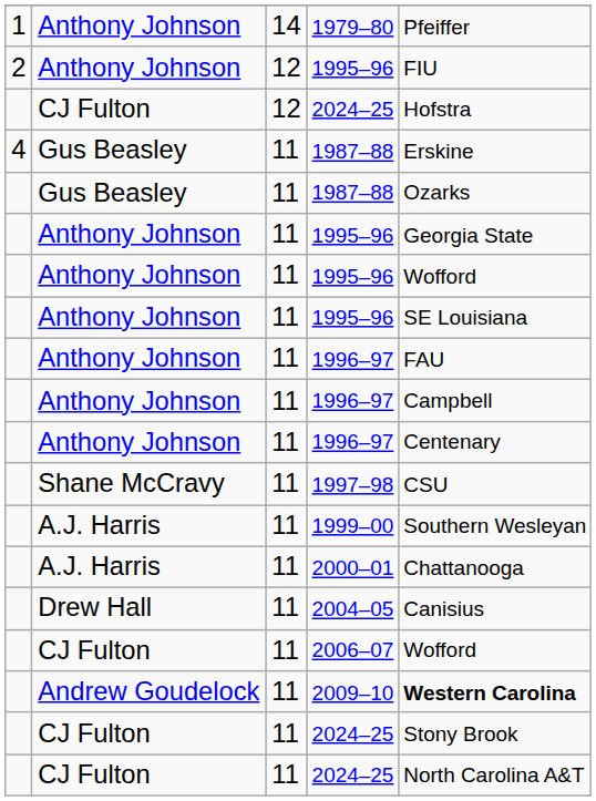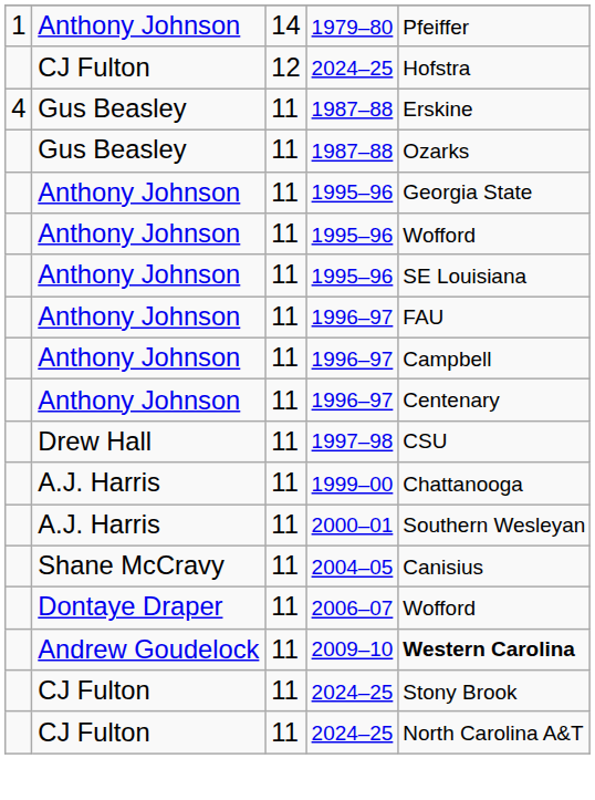 <table class="wikitable">
 <tr>
 </tr>
 <tr>
 <td>1</td>
 <td><a href='#'>Anthony Johnson</a></td>
 <td>14</td>
 <td style="font-size:80%;"><a href='#'>1979–80</a></td>
 <td style="font-size:80%;">Pfeiffer</td>
-</tr>
-<tr>
-<td>2</td>
-<td><a href='#'>Anthony Johnson</a></td>
-<td>12</td>
-<td style="font-size:80%;"><a href='#'>1995–96</a></td>
-<td style="font-size:80%;">FIU</td>
 </tr>
 <tr>
 <td></td>
 <td>CJ Fulton</td>
 <td>12</td>
 <td style="font-size:80%;"><a href='#'>2024–25</a></td>
 <td style="font-size:80%;">Hofstra</td>
 </tr>
 <tr>
 <td>4</td>
 <td>Gus Beasley</td>
 <td>11</td>
 <td style="font-size:80%;"><a href='#'>1987–88</a></td>
 <td style="font-size:80%;">Erskine</td>
 </tr>
 <tr>
 <td></td>
 <td>Gus Beasley</td>
 <td>11</td>
 <td style="font-size:80%;"><a href='#'>1987–88</a></td>
 <td style="font-size:80%;">Ozarks</td>
 </tr>
 <tr>
 <td></td>
 <td><a href='#'>Anthony Johnson</a></td>
 <td>11</td>
 <td style="font-size:80%;"><a href='#'>1995–96</a></td>
 <td style="font-size:80%;">Georgia State</td>
 </tr>
 <tr>
 <td></td>
 <td><a href='#'>Anthony Johnson</a></td>
 <td>11</td>
 <td style="font-size:80%;"><a href='#'>1995–96</a></td>
 <td style="font-size:80%;">Wofford</td>
 </tr>
 <tr>
 <td></td>
 <td><a href='#'>Anthony Johnson</a></td>
 <td>11</td>
 <td style="font-size:80%;"><a href='#'>1995–96</a></td>
 <td style="font-size:80%;">SE Louisiana</td>
 </tr>
 <tr>
 <td></td>
 <td><a href='#'>Anthony Johnson</a></td>
 <td>11</td>
 <td style="font-size:80%;"><a href='#'>1996–97</a></td>
 <td style="font-size:80%;">FAU</td>
 </tr>
 <tr>
 <td></td>
 <td><a href='#'>Anthony Johnson</a></td>
 <td>11</td>
 <td style="font-size:80%;"><a href='#'>1996–97</a></td>
 <td style="font-size:80%;">Campbell</td>
 </tr>
 <tr>
 <td></td>
 <td><a href='#'>Anthony Johnson</a></td>
 <td>11</td>
 <td style="font-size:80%;"><a href='#'>1996–97</a></td>
 <td style="font-size:80%;">Centenary</td>
 </tr>
 <tr>
 <td></td>
-<td>Shane McCravy</td>
+<td>Drew Hall</td>
 <td>11</td>
 <td style="font-size:80%;"><a href='#'>1997–98</a></td>
 <td style="font-size:80%;">CSU</td>
 </tr>
 <tr>
 <td></td>
 <td>A.J. Harris</td>
 <td>11</td>
 <td style="font-size:80%;"><a href='#'>1999–00</a></td>
-<td style="font-size:80%;">Southern Wesleyan</td>
+<td style="font-size:80%;">Chattanooga</td>
 </tr>
 <tr>
 <td></td>
 <td>A.J. Harris</td>
 <td>11</td>
 <td style="font-size:80%;"><a href='#'>2000–01</a></td>
-<td style="font-size:80%;">Chattanooga</td>
+<td style="font-size:80%;">Southern Wesleyan</td>
 </tr>
 <tr>
 <td></td>
-<td>Drew Hall</td>
+<td>Shane McCravy</td>
 <td>11</td>
 <td style="font-size:80%;"><a href='#'>2004–05</a></td>
 <td style="font-size:80%;">Canisius</td>
 </tr>
 <tr>
 <td></td>
-<td>CJ Fulton</td>
+<td><a href='#'>Dontaye Draper</a></td>
 <td>11</td>
 <td style="font-size:80%;"><a href='#'>2006–07</a></td>
 <td style="font-size:80%;">Wofford</td>
 </tr>
 <tr>
 <td></td>
 <td><a href='#'>Andrew Goudelock</a></td>
 <td>11</td>
 <td style="font-size:80%;"><a href='#'>2009–10</a></td>
 <td style="font-size:80%;"><strong>Western Carolina</strong></td>
 </tr>
 <tr>
 <td></td>
 <td>CJ Fulton</td>
 <td>11</td>
 <td style="font-size:80%;"><a href='#'>2024–25</a></td>
 <td style="font-size:80%;">Stony Brook</td>
 </tr>
 <tr>
 <td></td>
 <td>CJ Fulton</td>
 <td>11</td>
 <td style="font-size:80%;"><a href='#'>2024–25</a></td>
 <td style="font-size:80%;">North Carolina A&T</td>
 </tr>
 </table>
